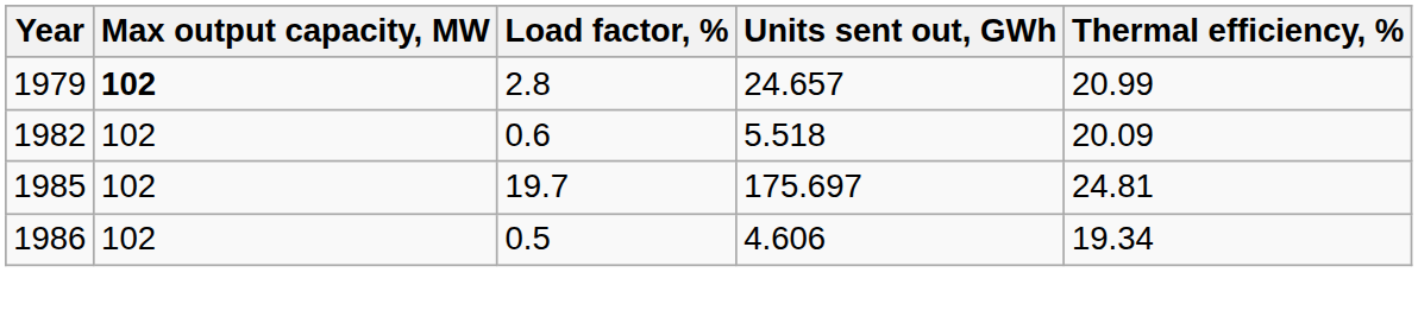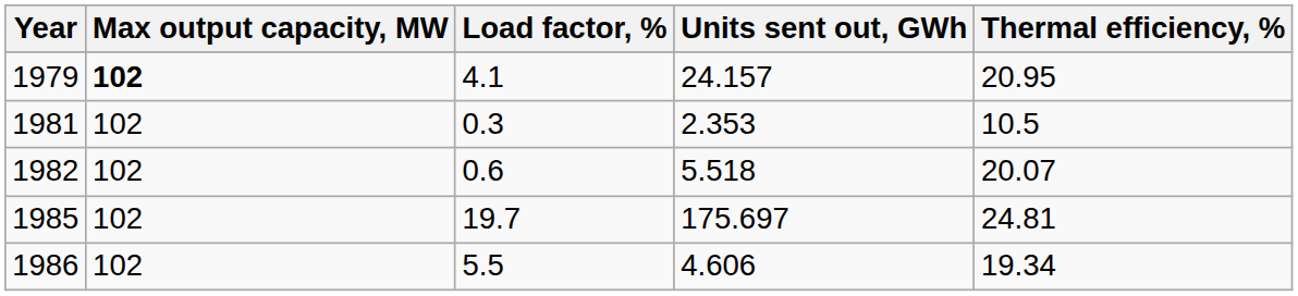 <table class="wikitable">
 <tr>
 <th>Year</th>
 <th>Max output capacity, MW</th>
 <th>Load factor, %</th>
 <th>Units sent out, GWh</th>
 <th>Thermal efficiency, %</th>
 </tr>
 <tr>
 <td>1979</td>
 <td><strong>102</strong></td>
-<td>2.8</td>
-<td>24.657</td>
-<td>20.99</td>
+<td>4.1</td>
+<td>24.157</td>
+<td>20.95</td>
+</tr>
+<tr>
+<td>1981</td>
+<td>102</td>
+<td>0.3</td>
+<td>2.353</td>
+<td>10.5</td>
 </tr>
 <tr>
 <td>1982</td>
 <td>102</td>
 <td>0.6</td>
 <td>5.518</td>
-<td>20.09</td>
+<td>20.07</td>
 </tr>
 <tr>
 <td>1985</td>
 <td>102</td>
 <td>19.7</td>
 <td>175.697</td>
 <td>24.81</td>
 </tr>
 <tr>
 <td>1986</td>
 <td>102</td>
-<td>0.5</td>
+<td>5.5</td>
 <td>4.606</td>
 <td>19.34</td>
 </tr>
 </table>
